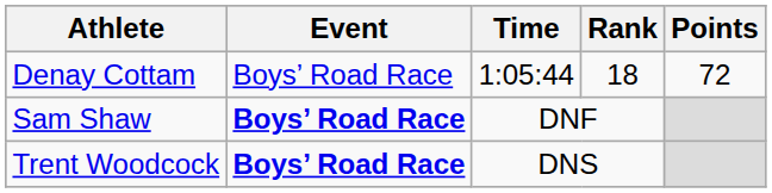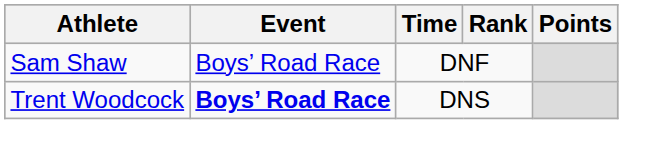 <table class="wikitable" border="1" style="font-size:90%">
 <tr>
 <th>Athlete</th>
 <th>Event</th>
 <th>Time</th>
 <th>Rank</th>
 <th>Points</th>
 </tr>
 <tr>
-<td><a href='#'>Denay Cottam</a></td>
+<td><a href='#'>Sam Shaw</a></td>
 <td><a href='#'>Boys’ Road Race</a></td>
-<td align=center>1:05:44</td>
-<td align=center>18</td>
-<td align=center>72</td>
-</tr>
-<tr>
-<td><a href='#'>Sam Shaw</a></td>
-<td><strong><a href='#'>Boys’ Road Race</a></strong></td>
 <td align=center colspan=2>DNF</td>
 <td bgcolor=#DCDCDC></td>
 </tr>
 <tr>
 <td><a href='#'>Trent Woodcock</a></td>
 <td><strong><a href='#'>Boys’ Road Race</a></strong></td>
 <td align=center colspan=2>DNS</td>
 <td bgcolor=#DCDCDC></td>
 </tr>
 </table>
